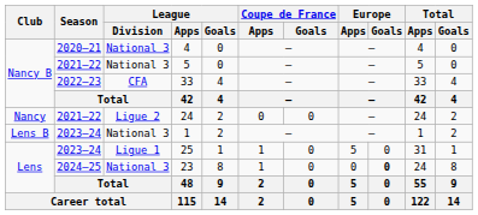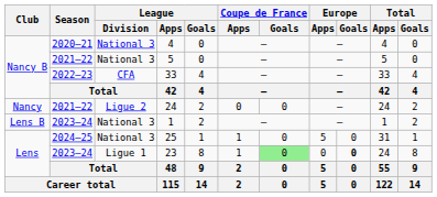 <table class="wikitable" style="text-align: center;">
 <tr>
 <th rowspan="2">Club</th>
 <th rowspan="2">Season</th>
 <th colspan="3">League</th>
 <th colspan="2"><a href='#'>Coupe de France</a></th>
 <th colspan="2">Europe</th>
 <th colspan="2">Total</th>
 </tr>
 <tr>
 <th>Division</th>
 <th>Apps</th>
 <th>Goals</th>
 <th>Apps</th>
 <th>Goals</th>
 <th>Apps</th>
 <th>Goals</th>
 <th>Apps</th>
 <th>Goals</th>
 </tr>
 <tr>
 <td rowspan="4"><a href='#'>Nancy B</a></td>
 <td><a href='#'>2020–21</a></td>
 <td><a href='#'>National 3</a></td>
 <td>4</td>
 <td>0</td>
 <td colspan="2">—</td>
 <td colspan="2">—</td>
 <td>4</td>
 <td>0</td>
 </tr>
 <tr>
 <td><a href='#'>2021–22</a></td>
 <td>National 3</td>
 <td>5</td>
 <td>0</td>
 <td colspan="2">—</td>
 <td colspan="2">—</td>
 <td>5</td>
 <td>0</td>
 </tr>
 <tr>
 <td><a href='#'>2022–23</a></td>
 <td><a href='#'>CFA</a></td>
 <td>33</td>
 <td>4</td>
 <td colspan="2">—</td>
 <td colspan="2">—</td>
 <td>33</td>
 <td>4</td>
 </tr>
 <tr>
 <th colspan="2">Total</th>
 <th>42</th>
 <th>4</th>
 <th colspan="2">—</th>
 <th colspan="2">—</th>
 <th>42</th>
 <th>4</th>
 </tr>
 <tr>
 <td><a href='#'>Nancy</a></td>
 <td><a href='#'>2021–22</a></td>
 <td><a href='#'>Ligue 2</a></td>
 <td>24</td>
 <td>2</td>
 <td>0</td>
 <td>0</td>
 <td colspan="2">—</td>
 <td>24</td>
 <td>2</td>
 </tr>
 <tr>
 <td><a href='#'>Lens B</a></td>
 <td><a href='#'>2023–24</a></td>
 <td>National 3</td>
 <td>1</td>
 <td>2</td>
 <td colspan="2">—</td>
 <td colspan="2">—</td>
 <td>1</td>
 <td>2</td>
 </tr>
 <tr>
 <td rowspan="3"><a href='#'>Lens</a></td>
-<td><a href='#'>2023–24</a></td>
-<td><a href='#'>Ligue 1</a></td>
+<td><a href='#'>2024–25</a></td>
+<td>National 3</td>
 <td>25</td>
 <td>1</td>
 <td>1</td>
 <td>0</td>
 <td>5</td>
 <td>0</td>
 <td>31</td>
 <td>1</td>
 </tr>
 <tr>
-<td><a href='#'>2024–25</a></td>
-<td><a href='#'>National 3</a></td>
+<td><a href='#'>2023–24</a></td>
+<td>Ligue 1</td>
 <td>23</td>
 <td>8</td>
 <td>1</td>
-<td>0</td>
+<td style="background: lightgreen;">0</td>
 <td>0</td>
 <td><strong>0</strong></td>
 <td>24</td>
 <td>8</td>
 </tr>
 <tr>
 <th colspan="2">Total</th>
 <th>48</th>
 <th>9</th>
 <th>2</th>
 <th>0</th>
 <th>5</th>
 <th>0</th>
 <th>55</th>
 <th>9</th>
 </tr>
 <tr>
 <th colspan="3">Career total</th>
 <th>115</th>
 <th>14</th>
 <th>2</th>
 <th>0</th>
 <th>5</th>
 <th>0</th>
 <th>122</th>
 <th>14</th>
 </tr>
 </table>
